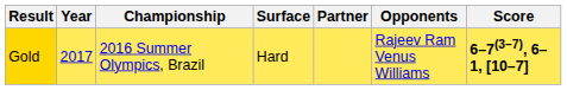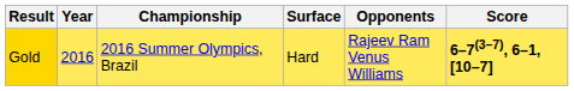 <table class="sortable wikitable">
 <tr>
 <th>Result</th>
 <th>Year</th>
 <th>Championship</th>
 <th>Surface</th>
-<th>Partner</th>
 <th>Opponents</th>
 <th class=unsortable>Score</th>
 </tr>
 <tr style=background:#ffea5c>
 <td bgcolor=gold>Gold</td>
-<td><a href='#'>2017</a></td>
+<td><a href='#'>2016</a></td>
 <td><a href='#'>2016 Summer Olympics</a>, Brazil</td>
 <td>Hard</td>
-<td></td>
 <td> <a href='#'>Rajeev Ram</a><br> <a href='#'>Venus Williams</a></td>
 <td><strong>6–7<sup>(3–7)</sup>, 6–1, [10–7]</strong></td>
 </tr>
 </table>
